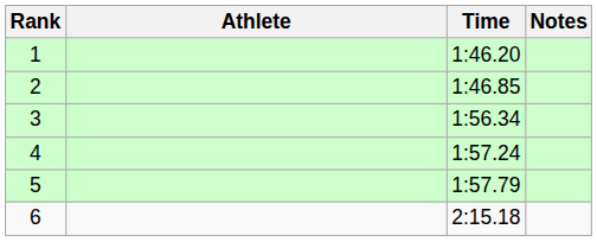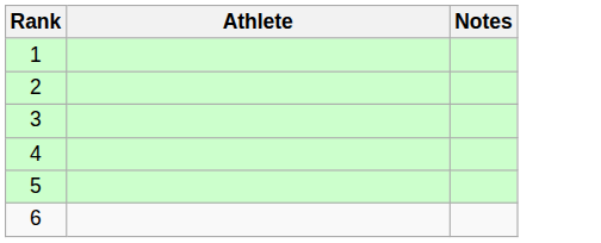 <table class="wikitable" style="text-align:center">
 <tr>
 <th>Rank</th>
 <th Style="width:18em">Athlete</th>
-<th>Time</th>
 <th>Notes</th>
 </tr>
 <tr style="background:#cfc">
 <td>1</td>
 <td style="text-align:left"></td>
-<td>1:46.20</td>
 <td></td>
 </tr>
 <tr style="background:#cfc">
 <td>2</td>
 <td style="text-align:left"></td>
-<td>1:46.85</td>
 <td></td>
 </tr>
 <tr style="background:#cfc">
 <td>3</td>
 <td style="text-align:left"></td>
-<td>1:56.34</td>
 <td></td>
 </tr>
 <tr style="background:#cfc">
 <td>4</td>
 <td style="text-align:left"></td>
-<td>1:57.24</td>
 <td></td>
 </tr>
 <tr style="background:#cfc">
 <td>5</td>
 <td style="text-align:left"></td>
-<td>1:57.79</td>
 <td></td>
 </tr>
 <tr>
 <td>6</td>
 <td style="text-align:left"></td>
-<td>2:15.18</td>
 <td></td>
 </tr>
 </table>
